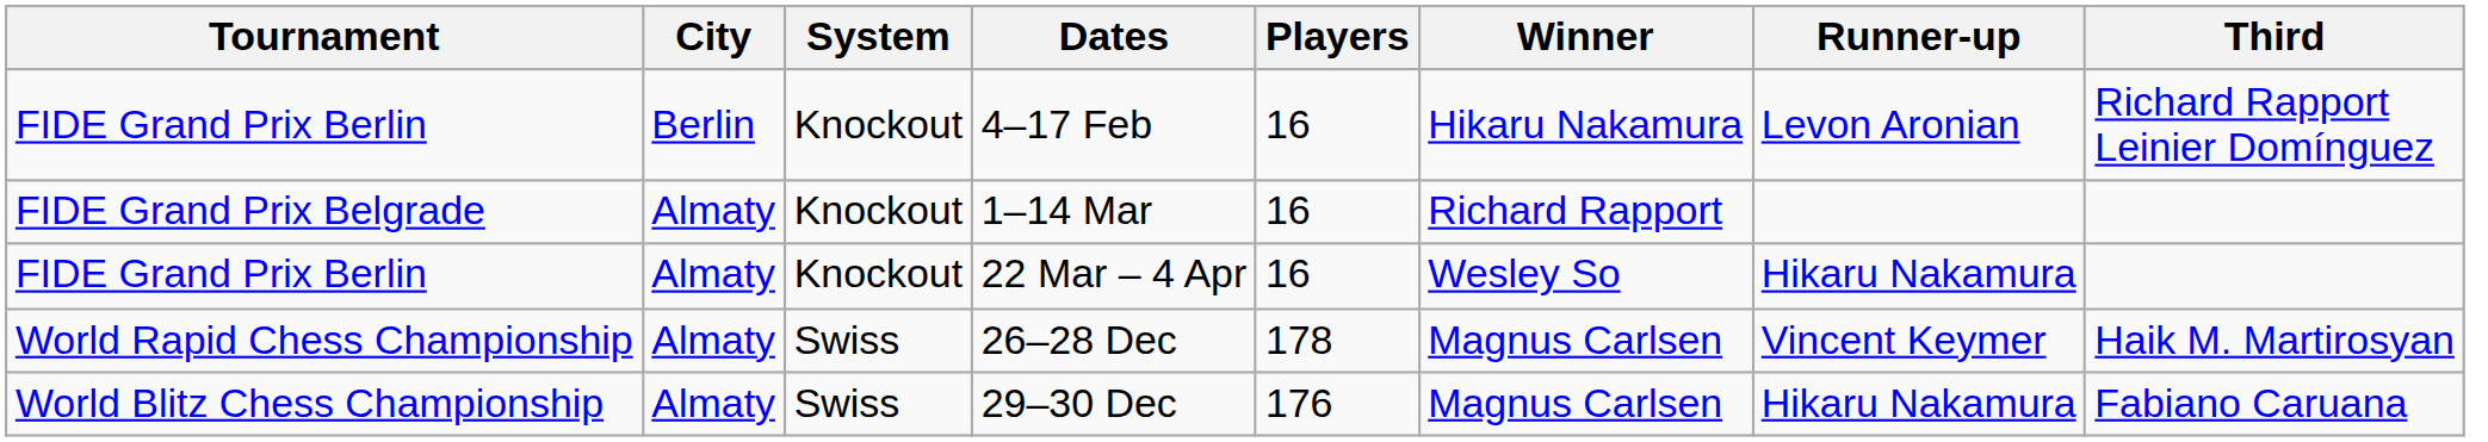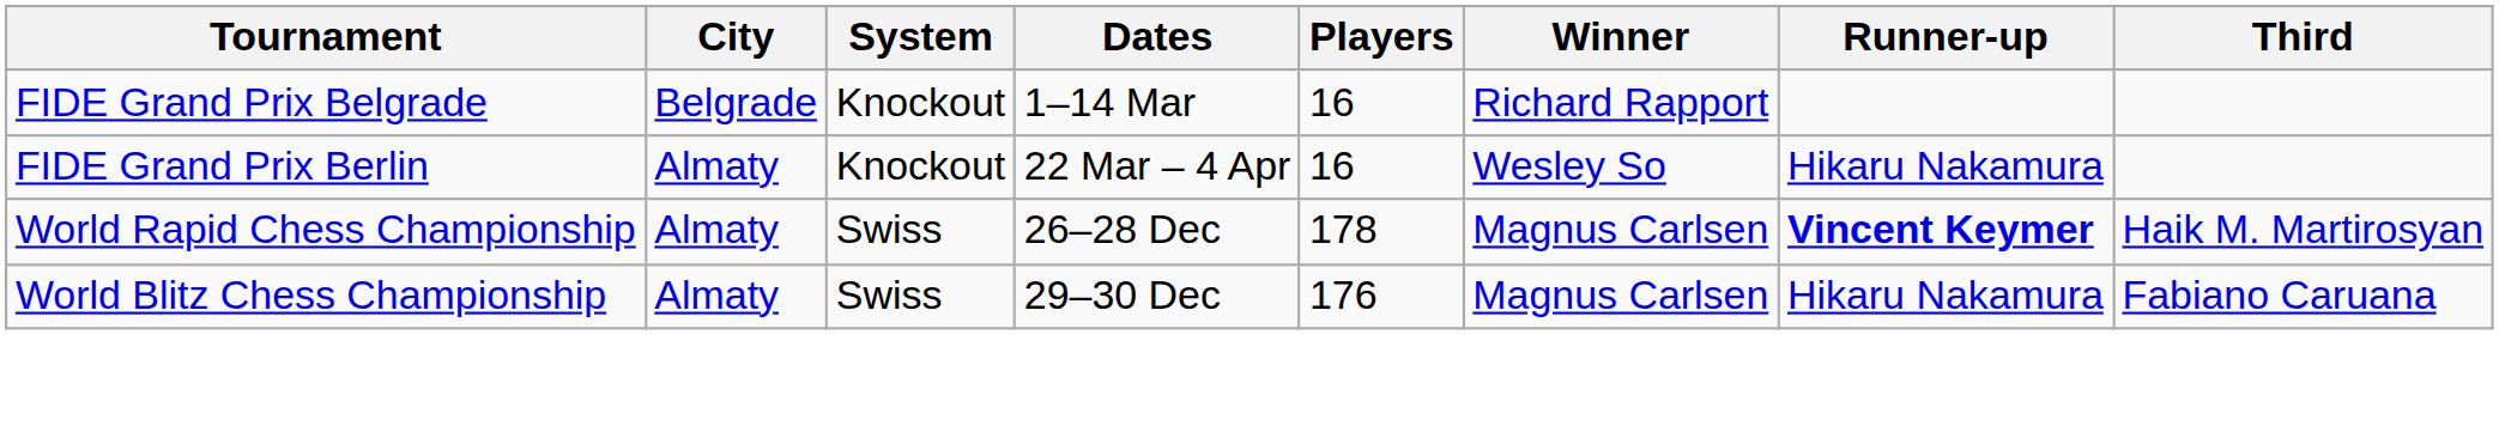 <table class="wikitable">
 <tr>
 <th>Tournament</th>
 <th>City</th>
 <th>System</th>
 <th>Dates</th>
 <th>Players</th>
 <th>Winner</th>
 <th>Runner-up</th>
 <th>Third</th>
 </tr>
 <tr>
-<td><a href='#'>FIDE Grand Prix Berlin</a></td>
-<td> <a href='#'>Berlin</a></td>
-<td>Knockout</td>
-<td>4–17 Feb</td>
-<td>16</td>
-<td> <a href='#'>Hikaru Nakamura</a></td>
-<td> <a href='#'>Levon Aronian</a></td>
-<td> <a href='#'>Richard Rapport</a><br> <a href='#'>Leinier Domínguez</a></td>
-</tr>
-<tr>
 <td><a href='#'>FIDE Grand Prix Belgrade</a></td>
-<td> <a href='#'>Almaty</a></td>
+<td> <a href='#'>Belgrade</a></td>
 <td>Knockout</td>
 <td>1–14 Mar</td>
 <td>16</td>
 <td> <a href='#'>Richard Rapport</a></td>
 <td></td>
 <td><br></td>
 </tr>
 <tr>
 <td><a href='#'>FIDE Grand Prix Berlin</a></td>
 <td> <a href='#'>Almaty</a></td>
 <td>Knockout</td>
 <td>22 Mar – 4 Apr</td>
 <td>16</td>
 <td> <a href='#'>Wesley So</a></td>
 <td> <a href='#'>Hikaru Nakamura</a></td>
 <td><br></td>
 </tr>
 <tr>
 <td><a href='#'>World Rapid Chess Championship</a></td>
 <td> <a href='#'>Almaty</a></td>
 <td>Swiss</td>
 <td>26–28 Dec</td>
 <td>178</td>
 <td> <a href='#'>Magnus Carlsen</a></td>
-<td> <a href='#'>Vincent Keymer</a></td>
+<td><strong> <a href='#'>Vincent Keymer</a></strong></td>
 <td> <a href='#'>Haik M. Martirosyan</a></td>
 </tr>
 <tr>
 <td><a href='#'>World Blitz Chess Championship</a></td>
 <td> <a href='#'>Almaty</a></td>
 <td>Swiss</td>
 <td>29–30 Dec</td>
 <td>176</td>
 <td> <a href='#'>Magnus Carlsen</a></td>
 <td> <a href='#'>Hikaru Nakamura</a></td>
 <td> <a href='#'>Fabiano Caruana</a></td>
 </tr>
 </table>
